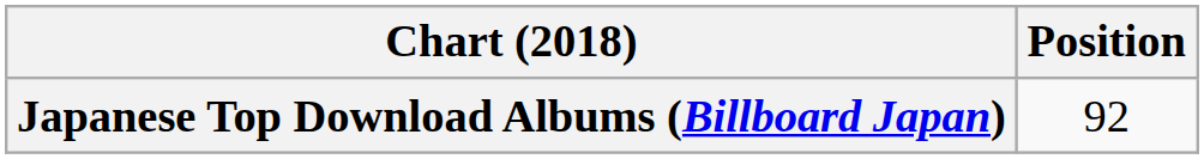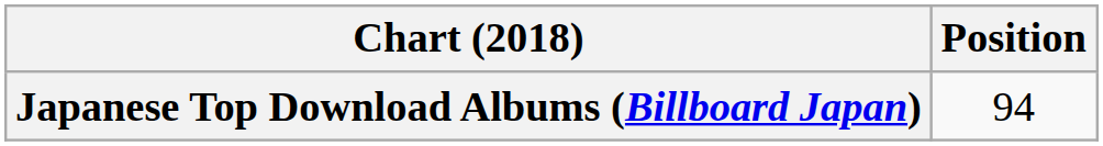 <table class="wikitable sortable plainrowheaders" style="text-align:center">
 <tr>
 <th scope="col">Chart (2018)</th>
 <th scope="col">Position</th>
 </tr>
 <tr>
 <th scope="row">Japanese Top Download Albums (<em><a href='#'>Billboard Japan</a></em>)</th>
-<td>92</td>
+<td>94</td>
 </tr>
 </table>
